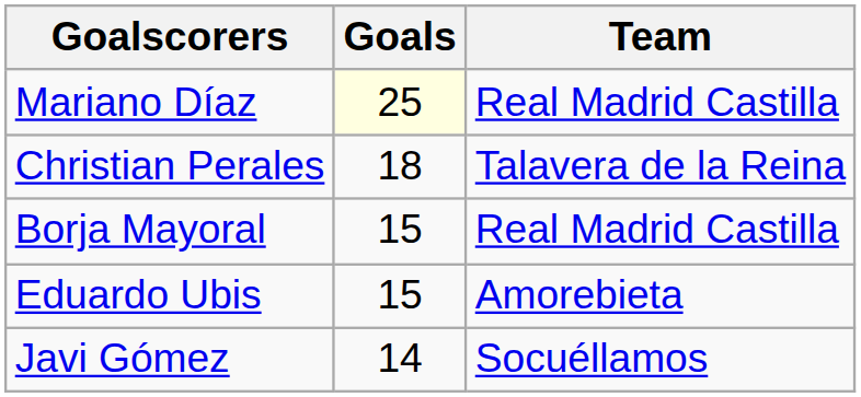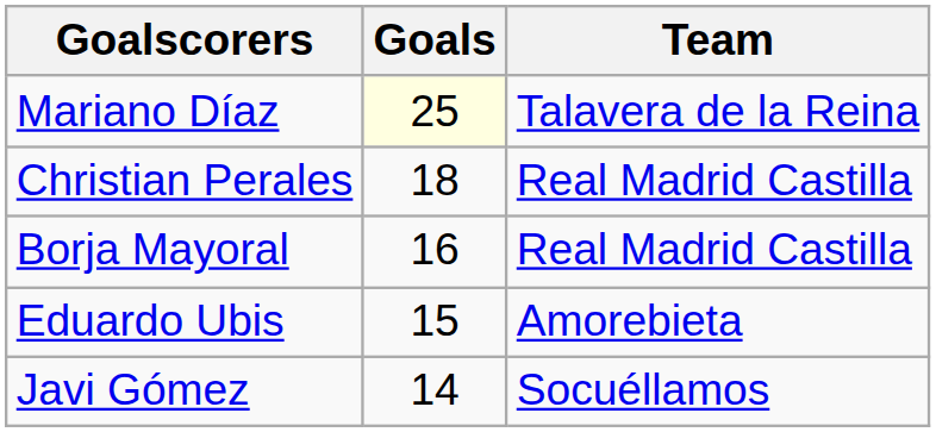 <table class="wikitable sortable">
 <tr>
 <th>Goalscorers</th>
 <th>Goals</th>
 <th>Team</th>
 </tr>
 <tr>
 <td> <a href='#'>Mariano Díaz</a></td>
 <td style="background: lightyellow; text-align:center;">25</td>
-<td><a href='#'>Real Madrid Castilla</a></td>
+<td><a href='#'>Talavera de la Reina</a></td>
 </tr>
 <tr>
 <td> <a href='#'>Christian Perales</a></td>
 <td style="text-align:center;">18</td>
-<td><a href='#'>Talavera de la Reina</a></td>
+<td><a href='#'>Real Madrid Castilla</a></td>
 </tr>
 <tr>
 <td> <a href='#'>Borja Mayoral</a></td>
-<td style="text-align:center;">15</td>
+<td style="text-align:center;">16</td>
 <td><a href='#'>Real Madrid Castilla</a></td>
 </tr>
 <tr>
 <td> <a href='#'>Eduardo Ubis</a></td>
 <td style="text-align:center;">15</td>
 <td><a href='#'>Amorebieta</a></td>
 </tr>
 <tr>
 <td> <a href='#'>Javi Gómez</a></td>
 <td style="text-align:center;">14</td>
 <td><a href='#'>Socuéllamos</a></td>
 </tr>
 </table>
